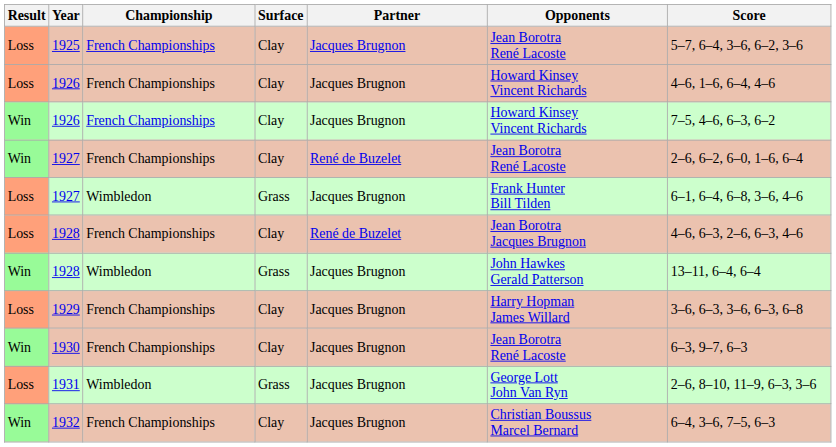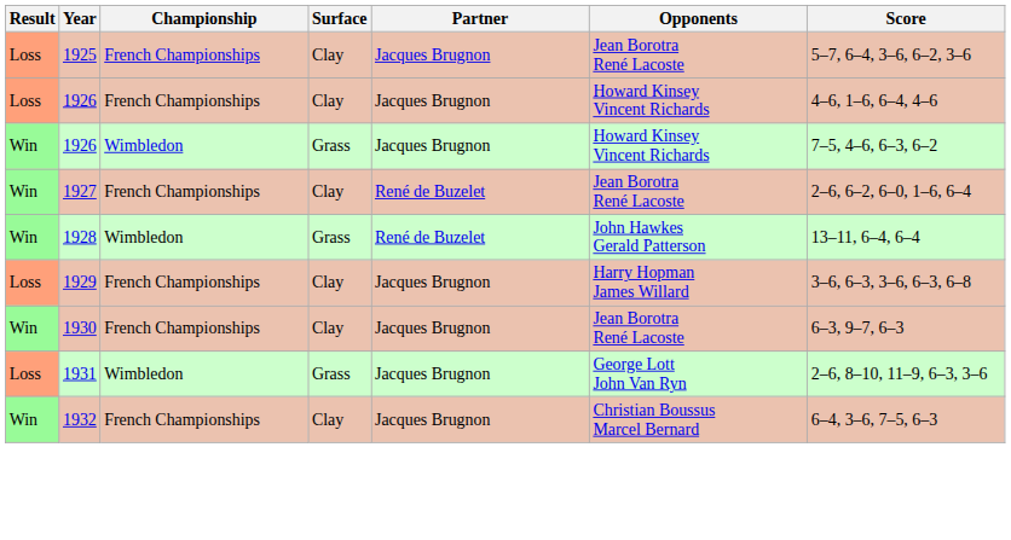 <table class="sortable wikitable">
 <tr>
 <th style="width:40px">Result</th>
 <th style="width:30px">Year</th>
 <th style="width:190px">Championship</th>
 <th style="width:50px">Surface</th>
 <th style="width:200px">Partner</th>
 <th style="width:200px">Opponents</th>
 <th style="width:180px" class="unsortable">Score</th>
 </tr>
 <tr style="background:#ebc2af;">
 <td style="background:#ffa07a;">Loss</td>
 <td><a href='#'>1925</a></td>
 <td><a href='#'>French Championships</a></td>
 <td>Clay</td>
 <td> <a href='#'>Jacques Brugnon</a></td>
 <td> <a href='#'>Jean Borotra</a> <br>  <a href='#'>René Lacoste</a></td>
 <td>5–7, 6–4, 3–6, 6–2, 3–6</td>
 </tr>
 <tr style="background:#ebc2af;">
 <td style="background:#ffa07a;">Loss</td>
 <td><a href='#'>1926</a></td>
 <td>French Championships</td>
 <td>Clay</td>
 <td> Jacques Brugnon</td>
 <td> <a href='#'>Howard Kinsey</a> <br>  <a href='#'>Vincent Richards</a></td>
 <td>4–6, 1–6, 6–4, 4–6</td>
 </tr>
 <tr style="background:#cfc;">
 <td style="background:#98fb98;">Win</td>
 <td><a href='#'>1926</a></td>
-<td><a href='#'>French Championships</a></td>
-<td>Clay</td>
+<td><a href='#'>Wimbledon</a></td>
+<td>Grass</td>
 <td> Jacques Brugnon</td>
 <td> <a href='#'>Howard Kinsey</a> <br>  <a href='#'>Vincent Richards</a></td>
 <td>7–5, 4–6, 6–3, 6–2</td>
 </tr>
 <tr style="background:#ebc2af;">
 <td style="background:#98fb98;">Win</td>
 <td><a href='#'>1927</a></td>
 <td>French Championships</td>
 <td>Clay</td>
 <td> <a href='#'>René de Buzelet</a></td>
 <td> <a href='#'>Jean Borotra</a> <br>  <a href='#'>René Lacoste</a></td>
 <td>2–6, 6–2, 6–0, 1–6, 6–4</td>
 </tr>
 <tr style="background:#cfc;">
-<td style="background:#ffa07a;">Loss</td>
-<td><a href='#'>1927</a></td>
-<td>Wimbledon</td>
-<td>Grass</td>
-<td> Jacques Brugnon</td>
-<td> <a href='#'>Frank Hunter</a> <br>  <a href='#'>Bill Tilden</a></td>
-<td>6–1, 6–4, 6–8, 3–6, 4–6</td>
-</tr>
-<tr style="background:#ebc2af;">
-<td style="background:#ffa07a;">Loss</td>
-<td><a href='#'>1928</a></td>
-<td>French Championships</td>
-<td>Clay</td>
-<td> <a href='#'>René de Buzelet</a></td>
-<td> <a href='#'>Jean Borotra</a> <br>  <a href='#'>Jacques Brugnon</a></td>
-<td>4–6, 6–3, 2–6, 6–3, 4–6</td>
-</tr>
-<tr style="background:#cfc;">
 <td style="background:#98fb98;">Win</td>
 <td><a href='#'>1928</a></td>
 <td>Wimbledon</td>
 <td>Grass</td>
-<td> Jacques Brugnon</td>
+<td> <a href='#'>René de Buzelet</a></td>
 <td> <a href='#'>John Hawkes</a> <br>  <a href='#'>Gerald Patterson</a></td>
 <td>13–11, 6–4, 6–4</td>
 </tr>
 <tr style="background:#ebc2af;">
 <td style="background:#ffa07a;">Loss</td>
 <td><a href='#'>1929</a></td>
 <td>French Championships</td>
 <td>Clay</td>
 <td> Jacques Brugnon</td>
 <td> <a href='#'>Harry Hopman</a> <br>  <a href='#'>James Willard</a></td>
 <td>3–6, 6–3, 3–6, 6–3, 6–8</td>
 </tr>
 <tr style="background:#ebc2af;">
 <td style="background:#98fb98;">Win</td>
 <td><a href='#'>1930</a></td>
 <td>French Championships</td>
 <td>Clay</td>
 <td> Jacques Brugnon</td>
 <td> <a href='#'>Jean Borotra</a> <br>  <a href='#'>René Lacoste</a></td>
 <td>6–3, 9–7, 6–3</td>
 </tr>
 <tr style="background:#cfc;">
 <td style="background:#ffa07a;">Loss</td>
 <td><a href='#'>1931</a></td>
 <td>Wimbledon</td>
 <td>Grass</td>
 <td> Jacques Brugnon</td>
 <td> <a href='#'>George Lott</a> <br>  <a href='#'>John Van Ryn</a></td>
 <td>2–6, 8–10, 11–9, 6–3, 3–6</td>
 </tr>
 <tr style="background:#ebc2af;">
 <td style="background:#98fb98;">Win</td>
 <td><a href='#'>1932</a></td>
 <td>French Championships</td>
 <td>Clay</td>
 <td> Jacques Brugnon</td>
 <td> <a href='#'>Christian Boussus</a> <br>  <a href='#'>Marcel Bernard</a></td>
 <td>6–4, 3–6, 7–5, 6–3</td>
 </tr>
 </table>
